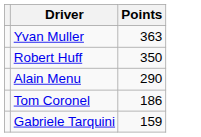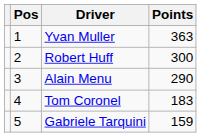 <table class="wikitable" style="font-size|95%;">
 <tr>
 <th></th>
+<th>Pos</th>
 <th>Driver</th>
 <th>Points</th>
 </tr>
 <tr>
 <td align="left"></td>
+<td>1</td>
 <td> <a href='#'>Yvan Muller</a></td>
 <td align="right">363</td>
 </tr>
 <tr>
 <td align="left"></td>
+<td>2</td>
 <td> <a href='#'>Robert Huff</a></td>
-<td align="right">350</td>
+<td align="right">300</td>
 </tr>
 <tr>
 <td align="left"></td>
+<td>3</td>
 <td> <a href='#'>Alain Menu</a></td>
 <td align="right">290</td>
 </tr>
 <tr>
 <td align="left"></td>
+<td>4</td>
 <td> <a href='#'>Tom Coronel</a></td>
-<td align="right">186</td>
+<td align="right">183</td>
 </tr>
 <tr>
 <td align="left"></td>
+<td>5</td>
 <td> <a href='#'>Gabriele Tarquini</a></td>
 <td align="right">159</td>
 </tr>
 </table>
